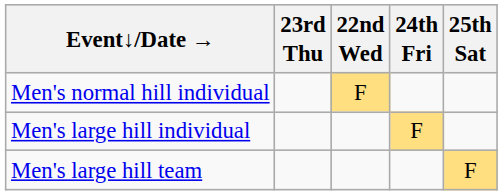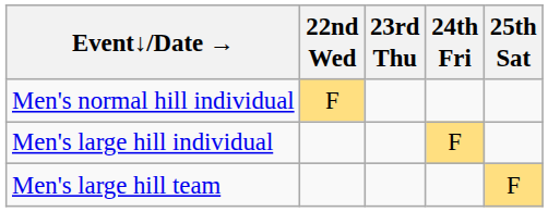 <table class="wikitable" style="margin:0.5em auto; font-size:90%; line-height:1.25em; text-align:center;">
 <tr>
 <th>Event↓/Date →</th>
+<th>22nd<br>Wed</th>
 <th>23rd<br>Thu</th>
-<th>22nd<br>Wed</th>
 <th>24th<br>Fri</th>
 <th>25th<br>Sat</th>
 </tr>
 <tr>
 <td align="left"><a href='#'>Men's normal hill individual</a></td>
+<td bgcolor="#FFDF80">F</td>
 <td></td>
-<td bgcolor="#FFDF80">F</td>
 <td></td>
 <td></td>
 </tr>
 <tr>
 <td align="left"><a href='#'>Men's large hill individual</a></td>
 <td></td>
 <td></td>
 <td bgcolor="#FFDF80">F</td>
 <td></td>
 </tr>
 <tr>
 <td align="left"><a href='#'>Men's large hill team</a></td>
 <td></td>
 <td></td>
 <td></td>
 <td bgcolor="#FFDF80">F</td>
 </tr>
 </table>
